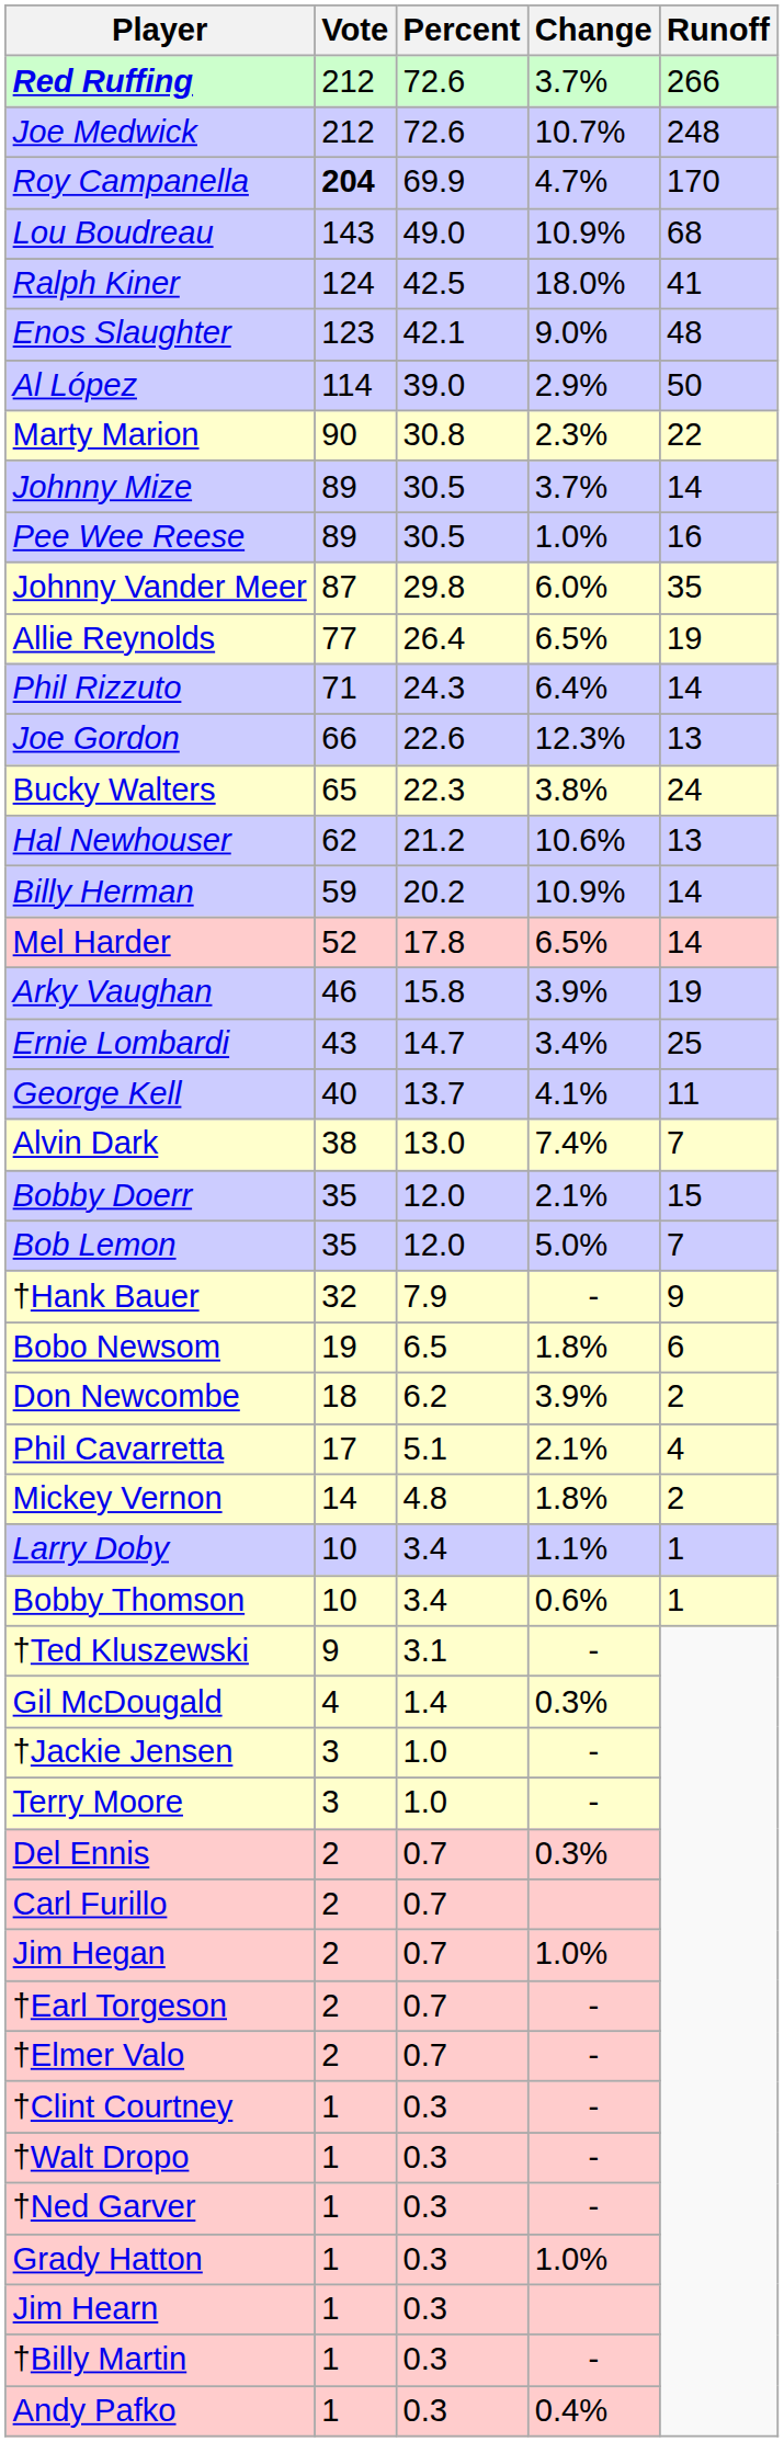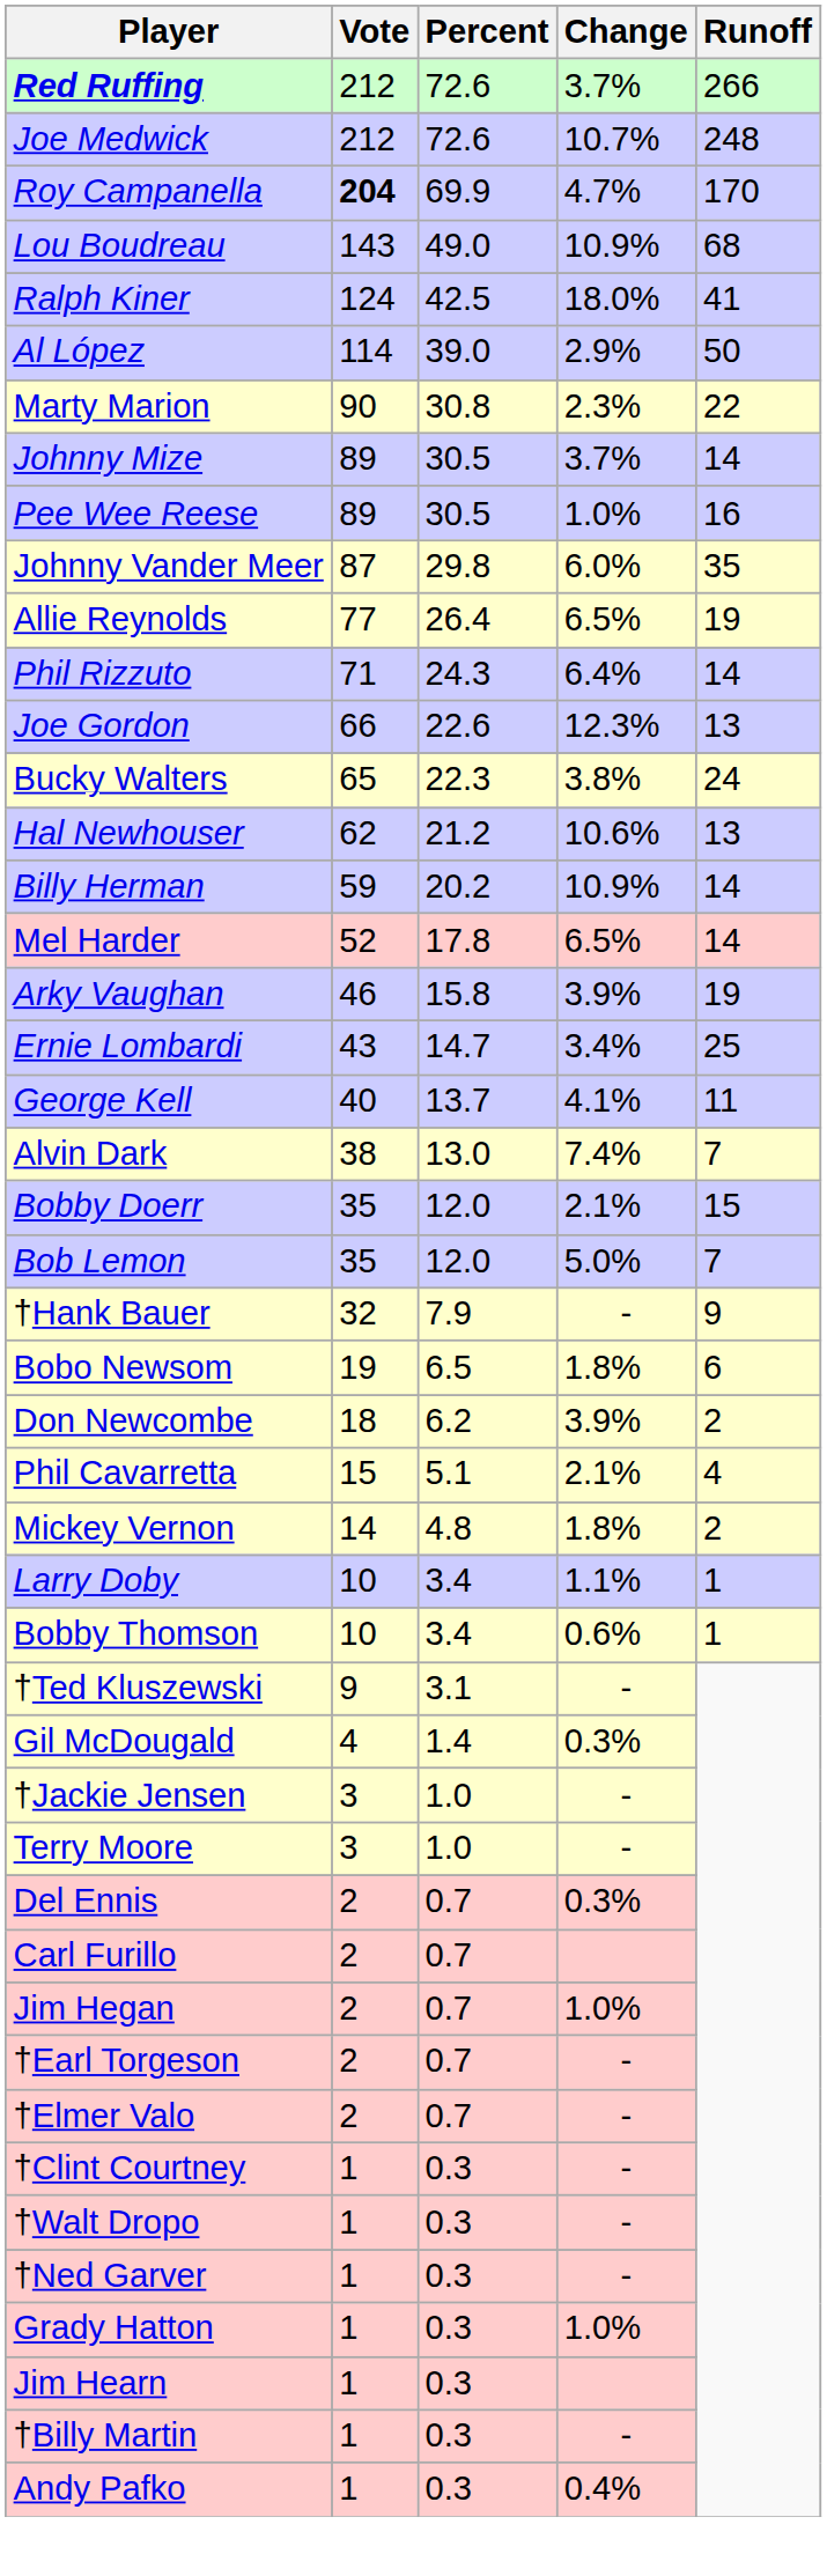 <table class="wikitable">
 <tr>
 <th>Player</th>
 <th>Vote</th>
 <th>Percent</th>
 <th>Change</th>
 <th>Runoff</th>
 </tr>
 <tr bgcolor="#ccffcc">
 <td><strong><em><a href='#'>Red Ruffing</a></em></strong></td>
 <td>212</td>
 <td>72.6</td>
 <td align="left"> 3.7%</td>
 <td>266</td>
 </tr>
 <tr bgcolor="#ccccff">
 <td><em><a href='#'>Joe Medwick</a></em></td>
 <td>212</td>
 <td>72.6</td>
 <td align="left"> 10.7%</td>
 <td>248</td>
 </tr>
 <tr bgcolor="#ccccff">
 <td><em><a href='#'>Roy Campanella</a></em></td>
 <td><strong>204</strong></td>
 <td>69.9</td>
 <td align="left"> 4.7%</td>
 <td>170</td>
 </tr>
 <tr bgcolor="#ccccff">
 <td><em><a href='#'>Lou Boudreau</a></em></td>
 <td>143</td>
 <td>49.0</td>
 <td align="left"> 10.9%</td>
 <td>68</td>
 </tr>
 <tr bgcolor="#ccccff">
 <td><em><a href='#'>Ralph Kiner</a></em></td>
 <td>124</td>
 <td>42.5</td>
 <td align="left"> 18.0%</td>
 <td>41</td>
-</tr>
-<tr bgcolor="#ccccff">
-<td><em><a href='#'>Enos Slaughter</a></em></td>
-<td>123</td>
-<td>42.1</td>
-<td align="left"> 9.0%</td>
-<td>48</td>
 </tr>
 <tr bgcolor="#ccccff">
 <td><em><a href='#'>Al López</a></em></td>
 <td>114</td>
 <td>39.0</td>
 <td align="left"> 2.9%</td>
 <td>50</td>
 </tr>
 <tr bgcolor="#ffffcc">
 <td><a href='#'>Marty Marion</a></td>
 <td>90</td>
 <td>30.8</td>
 <td align="left"> 2.3%</td>
 <td>22</td>
 </tr>
 <tr bgcolor="#ccccff">
 <td><em><a href='#'>Johnny Mize</a></em></td>
 <td>89</td>
 <td>30.5</td>
 <td align="left"> 3.7%</td>
 <td>14</td>
 </tr>
 <tr bgcolor="#ccccff">
 <td><em><a href='#'>Pee Wee Reese</a></em></td>
 <td>89</td>
 <td>30.5</td>
 <td align="left"> 1.0%</td>
 <td>16</td>
 </tr>
 <tr bgcolor="#ffffcc">
 <td><a href='#'>Johnny Vander Meer</a></td>
 <td>87</td>
 <td>29.8</td>
 <td align="left"> 6.0%</td>
 <td>35</td>
 </tr>
 <tr bgcolor="#ffffcc">
 <td><a href='#'>Allie Reynolds</a></td>
 <td>77</td>
 <td>26.4</td>
 <td align="left"> 6.5%</td>
 <td>19</td>
 </tr>
 <tr bgcolor="#ccccff">
 <td><em><a href='#'>Phil Rizzuto</a></em></td>
 <td>71</td>
 <td>24.3</td>
 <td align="left"> 6.4%</td>
 <td>14</td>
 </tr>
 <tr bgcolor="#ccccff">
 <td><em><a href='#'>Joe Gordon</a></em></td>
 <td>66</td>
 <td>22.6</td>
 <td align="left"> 12.3%</td>
 <td>13</td>
 </tr>
 <tr bgcolor="#ffffcc">
 <td><a href='#'>Bucky Walters</a></td>
 <td>65</td>
 <td>22.3</td>
 <td align="left"> 3.8%</td>
 <td>24</td>
 </tr>
 <tr bgcolor="#ccccff">
 <td><em><a href='#'>Hal Newhouser</a></em></td>
 <td>62</td>
 <td>21.2</td>
 <td align="left"> 10.6%</td>
 <td>13</td>
 </tr>
 <tr bgcolor="#ccccff">
 <td><em><a href='#'>Billy Herman</a></em></td>
 <td>59</td>
 <td>20.2</td>
 <td align="left"> 10.9%</td>
 <td>14</td>
 </tr>
 <tr bgcolor="#ffcccc">
 <td><a href='#'>Mel Harder</a></td>
 <td>52</td>
 <td>17.8</td>
 <td align="left"> 6.5%</td>
 <td>14</td>
 </tr>
 <tr bgcolor="#ccccff">
 <td><em><a href='#'>Arky Vaughan</a></em></td>
 <td>46</td>
 <td>15.8</td>
 <td align="left"> 3.9%</td>
 <td>19</td>
 </tr>
 <tr bgcolor="#ccccff">
 <td><em><a href='#'>Ernie Lombardi</a></em></td>
 <td>43</td>
 <td>14.7</td>
 <td align="left"> 3.4%</td>
 <td>25</td>
 </tr>
 <tr bgcolor="#ccccff">
 <td><em><a href='#'>George Kell</a></em></td>
 <td>40</td>
 <td>13.7</td>
 <td align="left"> 4.1%</td>
 <td>11</td>
 </tr>
 <tr bgcolor="#ffffcc">
 <td><a href='#'>Alvin Dark</a></td>
 <td>38</td>
 <td>13.0</td>
 <td align="left"> 7.4%</td>
 <td>7</td>
 </tr>
 <tr bgcolor="#ccccff">
 <td><em><a href='#'>Bobby Doerr</a></em></td>
 <td>35</td>
 <td>12.0</td>
 <td align="left"> 2.1%</td>
 <td>15</td>
 </tr>
 <tr bgcolor="#ccccff">
 <td><em><a href='#'>Bob Lemon</a></em></td>
 <td>35</td>
 <td>12.0</td>
 <td align="left"> 5.0%</td>
 <td>7</td>
 </tr>
 <tr bgcolor="#ffffcc">
 <td>†<a href='#'>Hank Bauer</a></td>
 <td>32</td>
 <td>7.9</td>
 <td align=center>-</td>
 <td>9</td>
 </tr>
 <tr bgcolor="#ffffcc">
 <td><a href='#'>Bobo Newsom</a></td>
 <td>19</td>
 <td>6.5</td>
 <td align="left"> 1.8%</td>
 <td>6</td>
 </tr>
 <tr bgcolor="#ffffcc">
 <td><a href='#'>Don Newcombe</a></td>
 <td>18</td>
 <td>6.2</td>
 <td align="left"> 3.9%</td>
 <td>2</td>
 </tr>
 <tr bgcolor="#ffffcc">
 <td><a href='#'>Phil Cavarretta</a></td>
-<td>17</td>
+<td>15</td>
 <td>5.1</td>
 <td align="left"> 2.1%</td>
 <td>4</td>
 </tr>
 <tr bgcolor="#ffffcc">
 <td><a href='#'>Mickey Vernon</a></td>
 <td>14</td>
 <td>4.8</td>
 <td align="left"> 1.8%</td>
 <td>2</td>
 </tr>
 <tr bgcolor="#ccccff">
 <td><em><a href='#'>Larry Doby</a></em></td>
 <td>10</td>
 <td>3.4</td>
 <td align="left"> 1.1%</td>
 <td>1</td>
 </tr>
 <tr bgcolor="#ffffcc">
 <td><a href='#'>Bobby Thomson</a></td>
 <td>10</td>
 <td>3.4</td>
 <td align="left"> 0.6%</td>
 <td>1</td>
 </tr>
 <tr bgcolor="#ffffcc">
 <td>†<a href='#'>Ted Kluszewski</a></td>
 <td>9</td>
 <td>3.1</td>
 <td align=center>-</td>
 </tr>
 <tr bgcolor="#ffffcc">
 <td><a href='#'>Gil McDougald</a></td>
 <td>4</td>
 <td>1.4</td>
 <td align="left"> 0.3%</td>
 </tr>
 <tr bgcolor="#ffffcc">
 <td>†<a href='#'>Jackie Jensen</a></td>
 <td>3</td>
 <td>1.0</td>
 <td align=center>-</td>
 </tr>
 <tr bgcolor="#ffffcc">
 <td><a href='#'>Terry Moore</a></td>
 <td>3</td>
 <td>1.0</td>
 <td align=center>-</td>
 </tr>
 <tr bgcolor="#ffcccc">
 <td><a href='#'>Del Ennis</a></td>
 <td>2</td>
 <td>0.7</td>
 <td align="left"> 0.3%</td>
 </tr>
 <tr bgcolor="#ffcccc">
 <td><a href='#'>Carl Furillo</a></td>
 <td>2</td>
 <td>0.7</td>
 <td align=center></td>
 </tr>
 <tr bgcolor="#ffcccc">
 <td><a href='#'>Jim Hegan</a></td>
 <td>2</td>
 <td>0.7</td>
 <td align="left"> 1.0%</td>
 </tr>
 <tr bgcolor="#ffcccc">
 <td>†<a href='#'>Earl Torgeson</a></td>
 <td>2</td>
 <td>0.7</td>
 <td align=center>-</td>
 </tr>
 <tr bgcolor="#ffcccc">
 <td>†<a href='#'>Elmer Valo</a></td>
 <td>2</td>
 <td>0.7</td>
 <td align=center>-</td>
 </tr>
 <tr bgcolor="#ffcccc">
 <td>†<a href='#'>Clint Courtney</a></td>
 <td>1</td>
 <td>0.3</td>
 <td align=center>-</td>
 </tr>
 <tr bgcolor="#ffcccc">
 <td>†<a href='#'>Walt Dropo</a></td>
 <td>1</td>
 <td>0.3</td>
 <td align=center>-</td>
 </tr>
 <tr bgcolor="#ffcccc">
 <td>†<a href='#'>Ned Garver</a></td>
 <td>1</td>
 <td>0.3</td>
 <td align=center>-</td>
 </tr>
 <tr bgcolor="#ffcccc">
 <td><a href='#'>Grady Hatton</a></td>
 <td>1</td>
 <td>0.3</td>
 <td align="left"> 1.0%</td>
 </tr>
 <tr bgcolor="#ffcccc">
 <td><a href='#'>Jim Hearn</a></td>
 <td>1</td>
 <td>0.3</td>
 <td align=center></td>
 </tr>
 <tr bgcolor="#ffcccc">
 <td>†<a href='#'>Billy Martin</a></td>
 <td>1</td>
 <td>0.3</td>
 <td align=center>-</td>
 </tr>
 <tr bgcolor="#ffcccc">
 <td><a href='#'>Andy Pafko</a></td>
 <td>1</td>
 <td>0.3</td>
 <td align="left"> 0.4%</td>
 </tr>
 </table>
